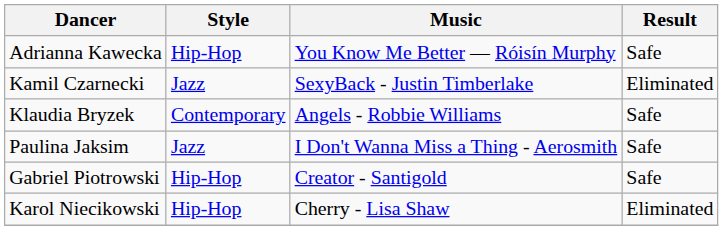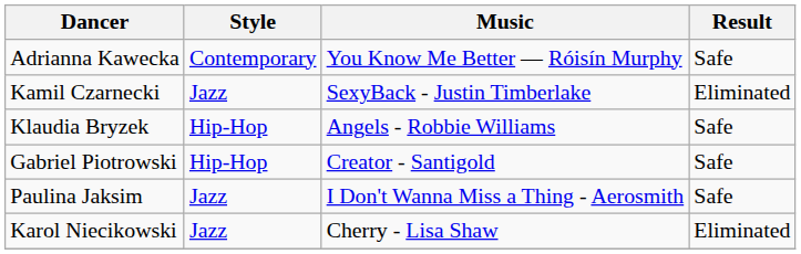 <table class="wikitable">
 <tr>
 <th>Dancer</th>
 <th>Style</th>
 <th>Music</th>
 <th>Result</th>
 </tr>
 <tr>
 <td>Adrianna Kawecka</td>
-<td><a href='#'>Hip-Hop</a></td>
+<td><a href='#'>Contemporary</a></td>
 <td><a href='#'>You Know Me Better</a> — <a href='#'>Róisín Murphy</a></td>
 <td>Safe</td>
 </tr>
 <tr>
 <td>Kamil Czarnecki</td>
 <td><a href='#'>Jazz</a></td>
 <td><a href='#'>SexyBack</a> - <a href='#'>Justin Timberlake</a></td>
 <td>Eliminated</td>
 </tr>
 <tr>
 <td>Klaudia Bryzek</td>
-<td><a href='#'>Contemporary</a></td>
+<td><a href='#'>Hip-Hop</a></td>
 <td><a href='#'>Angels</a> - <a href='#'>Robbie Williams</a></td>
+<td>Safe</td>
+</tr>
+<tr>
+<td>Gabriel Piotrowski</td>
+<td><a href='#'>Hip-Hop</a></td>
+<td><a href='#'>Creator</a> - <a href='#'>Santigold</a></td>
 <td>Safe</td>
 </tr>
 <tr>
 <td>Paulina Jaksim</td>
 <td><a href='#'>Jazz</a></td>
 <td><a href='#'>I Don't Wanna Miss a Thing</a> - <a href='#'>Aerosmith</a></td>
 <td>Safe</td>
 </tr>
 <tr>
-<td>Gabriel Piotrowski</td>
-<td><a href='#'>Hip-Hop</a></td>
-<td><a href='#'>Creator</a> - <a href='#'>Santigold</a></td>
-<td>Safe</td>
-</tr>
-<tr>
 <td>Karol Niecikowski</td>
-<td><a href='#'>Hip-Hop</a></td>
+<td><a href='#'>Jazz</a></td>
 <td>Cherry - <a href='#'>Lisa Shaw</a></td>
 <td>Eliminated</td>
 </tr>
 <tr>
 </tr>
 </table>
